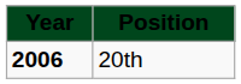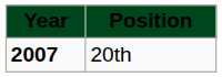 <table class="wikitable" style="margin:1em auto; width: 10em;">
 <tr style="background:#00461c; text-align:center;">
 <td><span><strong>Year</strong></span></td>
 <td><span><strong>Position</strong></span></td>
 </tr>
 <tr>
-<td><strong>2006</strong></td>
+<td><strong>2007</strong></td>
 <td>20th</td>
 </tr>
 </table>
